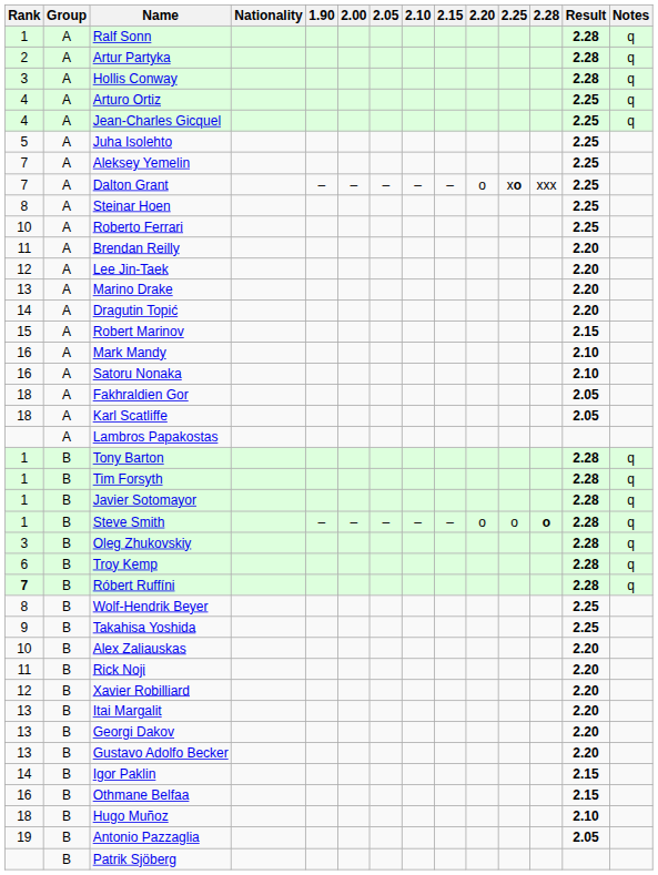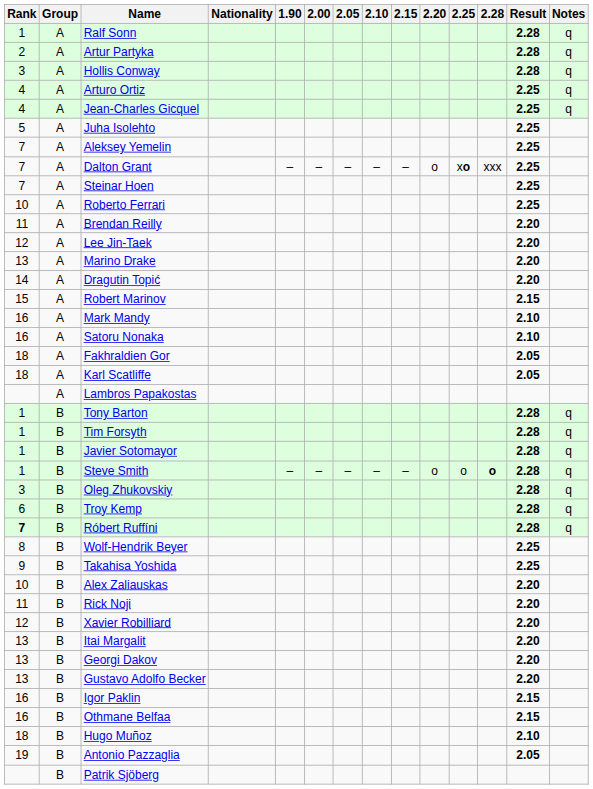 <table class="wikitable sortable" style="text-align:center;font-size:95%">
 <tr>
 <th>Rank</th>
 <th>Group</th>
 <th>Name</th>
 <th>Nationality</th>
 <th>1.90</th>
 <th>2.00</th>
 <th>2.05</th>
 <th>2.10</th>
 <th>2.15</th>
 <th>2.20</th>
 <th>2.25</th>
 <th>2.28</th>
 <th>Result</th>
 <th>Notes</th>
 </tr>
 <tr bgcolor=ddffdd>
 <td>1</td>
 <td>A</td>
 <td align=left><a href='#'>Ralf Sonn</a></td>
 <td align=left></td>
 <td></td>
 <td></td>
 <td></td>
 <td></td>
 <td></td>
 <td></td>
 <td></td>
 <td></td>
 <td><strong>2.28</strong></td>
 <td>q</td>
 </tr>
 <tr bgcolor=ddffdd>
 <td>2</td>
 <td>A</td>
 <td align=left><a href='#'>Artur Partyka</a></td>
 <td align=left></td>
 <td></td>
 <td></td>
 <td></td>
 <td></td>
 <td></td>
 <td></td>
 <td></td>
 <td></td>
 <td><strong>2.28</strong></td>
 <td>q</td>
 </tr>
 <tr bgcolor=ddffdd>
 <td>3</td>
 <td>A</td>
 <td align=left><a href='#'>Hollis Conway</a></td>
 <td align=left></td>
 <td></td>
 <td></td>
 <td></td>
 <td></td>
 <td></td>
 <td></td>
 <td></td>
 <td></td>
 <td><strong>2.28</strong></td>
 <td>q</td>
 </tr>
 <tr bgcolor=ddffdd>
 <td>4</td>
 <td>A</td>
 <td align=left><a href='#'>Arturo Ortiz</a></td>
 <td align=left></td>
 <td></td>
 <td></td>
 <td></td>
 <td></td>
 <td></td>
 <td></td>
 <td></td>
 <td></td>
 <td><strong>2.25</strong></td>
 <td>q</td>
 </tr>
 <tr bgcolor=ddffdd>
 <td>4</td>
 <td>A</td>
 <td align=left><a href='#'>Jean-Charles Gicquel</a></td>
 <td align=left></td>
 <td></td>
 <td></td>
 <td></td>
 <td></td>
 <td></td>
 <td></td>
 <td></td>
 <td></td>
 <td><strong>2.25</strong></td>
 <td>q</td>
 </tr>
 <tr>
 <td>5</td>
 <td>A</td>
 <td align=left><a href='#'>Juha Isolehto</a></td>
 <td align=left></td>
 <td></td>
 <td></td>
 <td></td>
 <td></td>
 <td></td>
 <td></td>
 <td></td>
 <td></td>
 <td><strong>2.25</strong></td>
 <td></td>
 </tr>
 <tr>
 <td>7</td>
 <td>A</td>
 <td align=left><a href='#'>Aleksey Yemelin</a></td>
 <td align=left></td>
 <td></td>
 <td></td>
 <td></td>
 <td></td>
 <td></td>
 <td></td>
 <td></td>
 <td></td>
 <td><strong>2.25</strong></td>
 <td></td>
 </tr>
 <tr>
 <td>7</td>
 <td>A</td>
 <td align=left><a href='#'>Dalton Grant</a></td>
 <td align=left></td>
 <td>–</td>
 <td>–</td>
 <td>–</td>
 <td>–</td>
 <td>–</td>
 <td>o</td>
 <td>x<strong>o</strong></td>
 <td>xxx</td>
 <td><strong>2.25</strong></td>
 <td></td>
 </tr>
 <tr>
-<td>8</td>
+<td>7</td>
 <td>A</td>
 <td align=left><a href='#'>Steinar Hoen</a></td>
 <td align=left></td>
 <td></td>
 <td></td>
 <td></td>
 <td></td>
 <td></td>
 <td></td>
 <td></td>
 <td></td>
 <td><strong>2.25</strong></td>
 <td></td>
 </tr>
 <tr>
 <td>10</td>
 <td>A</td>
 <td align=left><a href='#'>Roberto Ferrari</a></td>
 <td align=left></td>
 <td></td>
 <td></td>
 <td></td>
 <td></td>
 <td></td>
 <td></td>
 <td></td>
 <td></td>
 <td><strong>2.25</strong></td>
 <td></td>
 </tr>
 <tr>
 <td>11</td>
 <td>A</td>
 <td align=left><a href='#'>Brendan Reilly</a></td>
 <td align=left></td>
 <td></td>
 <td></td>
 <td></td>
 <td></td>
 <td></td>
 <td></td>
 <td></td>
 <td></td>
 <td><strong>2.20</strong></td>
 <td></td>
 </tr>
 <tr>
 <td>12</td>
 <td>A</td>
 <td align=left><a href='#'>Lee Jin-Taek</a></td>
 <td align=left></td>
 <td></td>
 <td></td>
 <td></td>
 <td></td>
 <td></td>
 <td></td>
 <td></td>
 <td></td>
 <td><strong>2.20</strong></td>
 <td></td>
 </tr>
 <tr>
 <td>13</td>
 <td>A</td>
 <td align=left><a href='#'>Marino Drake</a></td>
 <td align=left></td>
 <td></td>
 <td></td>
 <td></td>
 <td></td>
 <td></td>
 <td></td>
 <td></td>
 <td></td>
 <td><strong>2.20</strong></td>
 <td></td>
 </tr>
 <tr>
 <td>14</td>
 <td>A</td>
 <td align=left><a href='#'>Dragutin Topić</a></td>
 <td align=left></td>
 <td></td>
 <td></td>
 <td></td>
 <td></td>
 <td></td>
 <td></td>
 <td></td>
 <td></td>
 <td><strong>2.20</strong></td>
 <td></td>
 </tr>
 <tr>
 <td>15</td>
 <td>A</td>
 <td align=left><a href='#'>Robert Marinov</a></td>
 <td align=left></td>
 <td></td>
 <td></td>
 <td></td>
 <td></td>
 <td></td>
 <td></td>
 <td></td>
 <td></td>
 <td><strong>2.15</strong></td>
 <td></td>
 </tr>
 <tr>
 <td>16</td>
 <td>A</td>
 <td align=left><a href='#'>Mark Mandy</a></td>
 <td align=left></td>
 <td></td>
 <td></td>
 <td></td>
 <td></td>
 <td></td>
 <td></td>
 <td></td>
 <td></td>
 <td><strong>2.10</strong></td>
 <td></td>
 </tr>
 <tr>
 <td>16</td>
 <td>A</td>
 <td align=left><a href='#'>Satoru Nonaka</a></td>
 <td align=left></td>
 <td></td>
 <td></td>
 <td></td>
 <td></td>
 <td></td>
 <td></td>
 <td></td>
 <td></td>
 <td><strong>2.10</strong></td>
 <td></td>
 </tr>
 <tr>
 <td>18</td>
 <td>A</td>
 <td align=left><a href='#'>Fakhraldien Gor</a></td>
 <td align=left></td>
 <td></td>
 <td></td>
 <td></td>
 <td></td>
 <td></td>
 <td></td>
 <td></td>
 <td></td>
 <td><strong>2.05</strong></td>
 <td></td>
 </tr>
 <tr>
 <td>18</td>
 <td>A</td>
 <td align=left><a href='#'>Karl Scatliffe</a></td>
 <td align=left></td>
 <td></td>
 <td></td>
 <td></td>
 <td></td>
 <td></td>
 <td></td>
 <td></td>
 <td></td>
 <td><strong>2.05</strong></td>
 <td></td>
 </tr>
 <tr>
 <td></td>
 <td>A</td>
 <td align=left><a href='#'>Lambros Papakostas</a></td>
 <td align=left></td>
 <td></td>
 <td></td>
 <td></td>
 <td></td>
 <td></td>
 <td></td>
 <td></td>
 <td></td>
 <td><strong></strong></td>
 <td></td>
 </tr>
 <tr bgcolor=ddffdd>
 <td>1</td>
 <td>B</td>
 <td align=left><a href='#'>Tony Barton</a></td>
 <td align=left></td>
 <td></td>
 <td></td>
 <td></td>
 <td></td>
 <td></td>
 <td></td>
 <td></td>
 <td></td>
 <td><strong>2.28</strong></td>
 <td>q</td>
 </tr>
 <tr bgcolor=ddffdd>
 <td>1</td>
 <td>B</td>
 <td align=left><a href='#'>Tim Forsyth</a></td>
 <td align=left></td>
 <td></td>
 <td></td>
 <td></td>
 <td></td>
 <td></td>
 <td></td>
 <td></td>
 <td></td>
 <td><strong>2.28</strong></td>
 <td>q</td>
 </tr>
 <tr bgcolor=ddffdd>
 <td>1</td>
 <td>B</td>
 <td align=left><a href='#'>Javier Sotomayor</a></td>
 <td align=left></td>
 <td></td>
 <td></td>
 <td></td>
 <td></td>
 <td></td>
 <td></td>
 <td></td>
 <td></td>
 <td><strong>2.28</strong></td>
 <td>q</td>
 </tr>
 <tr bgcolor=ddffdd>
 <td>1</td>
 <td>B</td>
 <td align=left><a href='#'>Steve Smith</a></td>
 <td align=left></td>
 <td>–</td>
 <td>–</td>
 <td>–</td>
 <td>–</td>
 <td>–</td>
 <td>o</td>
 <td>o</td>
 <td><strong>o</strong></td>
 <td><strong>2.28</strong></td>
 <td>q</td>
 </tr>
 <tr bgcolor=ddffdd>
 <td>3</td>
 <td>B</td>
 <td align=left><a href='#'>Oleg Zhukovskiy</a></td>
 <td align=left></td>
 <td></td>
 <td></td>
 <td></td>
 <td></td>
 <td></td>
 <td></td>
 <td></td>
 <td></td>
 <td><strong>2.28</strong></td>
 <td>q</td>
 </tr>
 <tr bgcolor=ddffdd>
 <td>6</td>
 <td>B</td>
 <td align=left><a href='#'>Troy Kemp</a></td>
 <td align=left></td>
 <td></td>
 <td></td>
 <td></td>
 <td></td>
 <td></td>
 <td></td>
 <td></td>
 <td></td>
 <td><strong>2.28</strong></td>
 <td>q</td>
 </tr>
 <tr bgcolor=ddffdd>
 <td><strong>7</strong></td>
 <td>B</td>
 <td align=left><a href='#'>Róbert Ruffíni</a></td>
 <td align=left></td>
 <td></td>
 <td></td>
 <td></td>
 <td></td>
 <td></td>
 <td></td>
 <td></td>
 <td></td>
 <td><strong>2.28</strong></td>
 <td>q</td>
 </tr>
 <tr>
 <td>8</td>
 <td>B</td>
 <td align=left><a href='#'>Wolf-Hendrik Beyer</a></td>
 <td align=left></td>
 <td></td>
 <td></td>
 <td></td>
 <td></td>
 <td></td>
 <td></td>
 <td></td>
 <td></td>
 <td><strong>2.25</strong></td>
 <td></td>
 </tr>
 <tr>
 <td>9</td>
 <td>B</td>
 <td align=left><a href='#'>Takahisa Yoshida</a></td>
 <td align=left></td>
 <td></td>
 <td></td>
 <td></td>
 <td></td>
 <td></td>
 <td></td>
 <td></td>
 <td></td>
 <td><strong>2.25</strong></td>
 <td></td>
 </tr>
 <tr>
 <td>10</td>
 <td>B</td>
 <td align=left><a href='#'>Alex Zaliauskas</a></td>
 <td align=left></td>
 <td></td>
 <td></td>
 <td></td>
 <td></td>
 <td></td>
 <td></td>
 <td></td>
 <td></td>
 <td><strong>2.20</strong></td>
 <td></td>
 </tr>
 <tr>
 <td>11</td>
 <td>B</td>
 <td align=left><a href='#'>Rick Noji</a></td>
 <td align=left></td>
 <td></td>
 <td></td>
 <td></td>
 <td></td>
 <td></td>
 <td></td>
 <td></td>
 <td></td>
 <td><strong>2.20</strong></td>
 <td></td>
 </tr>
 <tr>
 <td>12</td>
 <td>B</td>
 <td align=left><a href='#'>Xavier Robilliard</a></td>
 <td align=left></td>
 <td></td>
 <td></td>
 <td></td>
 <td></td>
 <td></td>
 <td></td>
 <td></td>
 <td></td>
 <td><strong>2.20</strong></td>
 <td></td>
 </tr>
 <tr>
 <td>13</td>
 <td>B</td>
 <td align=left><a href='#'>Itai Margalit</a></td>
 <td align=left></td>
 <td></td>
 <td></td>
 <td></td>
 <td></td>
 <td></td>
 <td></td>
 <td></td>
 <td></td>
 <td><strong>2.20</strong></td>
 <td></td>
 </tr>
 <tr>
 <td>13</td>
 <td>B</td>
 <td align=left><a href='#'>Georgi Dakov</a></td>
 <td align=left></td>
 <td></td>
 <td></td>
 <td></td>
 <td></td>
 <td></td>
 <td></td>
 <td></td>
 <td></td>
 <td><strong>2.20</strong></td>
 <td></td>
 </tr>
 <tr>
 <td>13</td>
 <td>B</td>
 <td align=left><a href='#'>Gustavo Adolfo Becker</a></td>
 <td align=left></td>
 <td></td>
 <td></td>
 <td></td>
 <td></td>
 <td></td>
 <td></td>
 <td></td>
 <td></td>
 <td><strong>2.20</strong></td>
 <td></td>
 </tr>
 <tr>
-<td>14</td>
+<td>16</td>
 <td>B</td>
 <td align=left><a href='#'>Igor Paklin</a></td>
 <td align=left></td>
 <td></td>
 <td></td>
 <td></td>
 <td></td>
 <td></td>
 <td></td>
 <td></td>
 <td></td>
 <td><strong>2.15</strong></td>
 <td></td>
 </tr>
 <tr>
 <td>16</td>
 <td>B</td>
 <td align=left><a href='#'>Othmane Belfaa</a></td>
 <td align=left></td>
 <td></td>
 <td></td>
 <td></td>
 <td></td>
 <td></td>
 <td></td>
 <td></td>
 <td></td>
 <td><strong>2.15</strong></td>
 <td></td>
 </tr>
 <tr>
 <td>18</td>
 <td>B</td>
 <td align=left><a href='#'>Hugo Muñoz</a></td>
 <td align=left></td>
 <td></td>
 <td></td>
 <td></td>
 <td></td>
 <td></td>
 <td></td>
 <td></td>
 <td></td>
 <td><strong>2.10</strong></td>
 <td></td>
 </tr>
 <tr>
 <td>19</td>
 <td>B</td>
 <td align=left><a href='#'>Antonio Pazzaglia</a></td>
 <td align=left></td>
 <td></td>
 <td></td>
 <td></td>
 <td></td>
 <td></td>
 <td></td>
 <td></td>
 <td></td>
 <td><strong>2.05</strong></td>
 <td></td>
 </tr>
 <tr>
 <td></td>
 <td>B</td>
 <td align=left><a href='#'>Patrik Sjöberg</a></td>
 <td align=left></td>
 <td></td>
 <td></td>
 <td></td>
 <td></td>
 <td></td>
 <td></td>
 <td></td>
 <td></td>
 <td><strong></strong></td>
 <td></td>
 </tr>
 </table>
